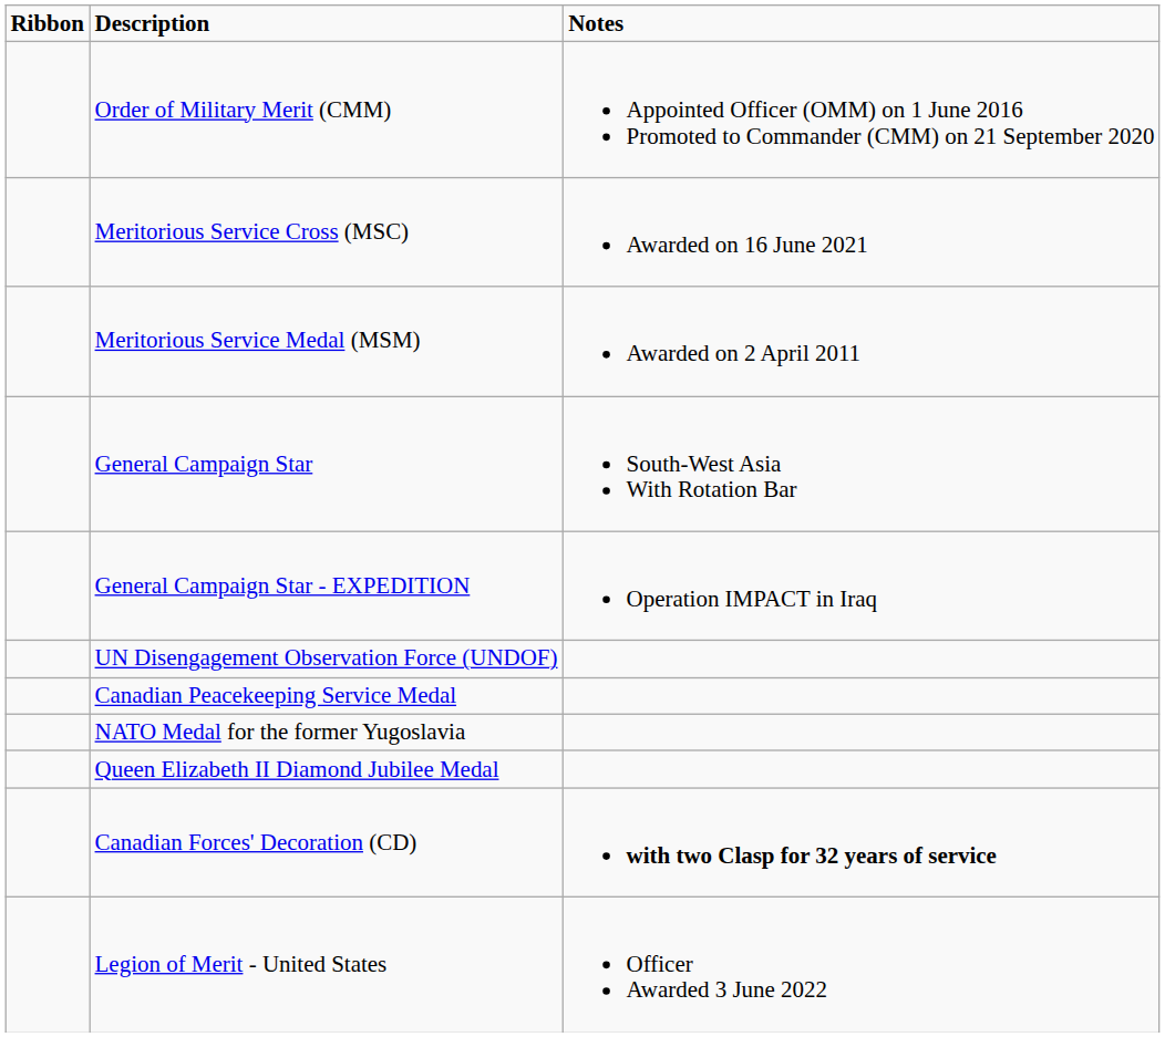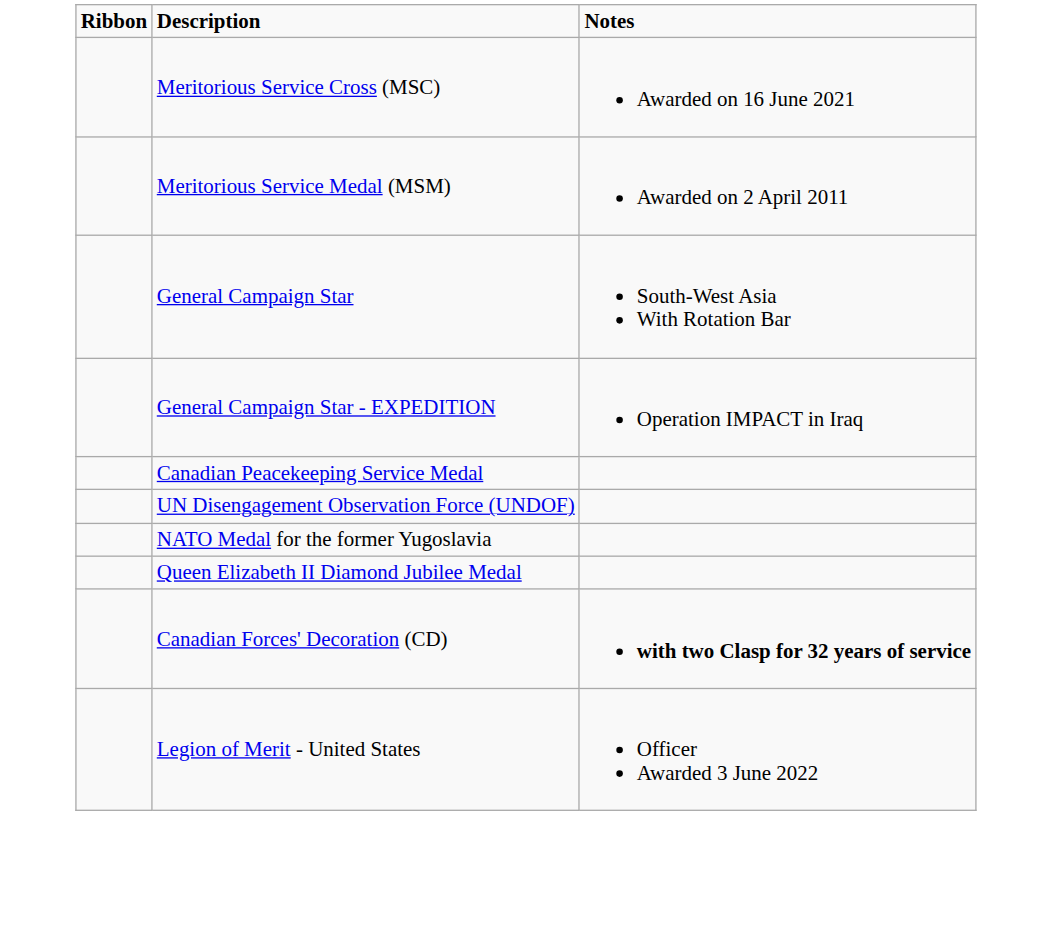 <table class="wikitable" style="margin:1em auto;">
 <tr>
 <td><strong>Ribbon</strong></td>
 <td><strong>Description</strong></td>
 <td><strong>Notes</strong></td>
-</tr>
-<tr>
-<td></td>
-<td><a href='#'>Order of Military Merit</a> (CMM)</td>
-<td><br><ul><li>Appointed Officer (OMM) on 1 June 2016</li><li>Promoted to Commander (CMM) on 21 September 2020</li></ul></td>
 </tr>
 <tr>
 <td></td>
 <td><a href='#'>Meritorious Service Cross</a> (MSC)</td>
 <td><br><ul><li>Awarded on 16 June 2021</li></ul></td>
 </tr>
 <tr>
 <td></td>
 <td><a href='#'>Meritorious Service Medal</a> (MSM)</td>
 <td><br><ul><li>Awarded on 2 April 2011</li></ul></td>
 </tr>
 <tr>
 <td></td>
 <td><a href='#'>General Campaign Star</a></td>
 <td><br><ul><li>South-West Asia</li><li>With Rotation Bar</li></ul></td>
 </tr>
 <tr>
 <td></td>
 <td><a href='#'>General Campaign Star - EXPEDITION</a></td>
 <td><br><ul><li>Operation IMPACT in Iraq</li></ul></td>
 </tr>
 <tr>
 <td></td>
-<td><a href='#'>UN Disengagement Observation Force (UNDOF)</a></td>
+<td><a href='#'>Canadian Peacekeeping Service Medal</a></td>
 <td></td>
 </tr>
 <tr>
 <td></td>
-<td><a href='#'>Canadian Peacekeeping Service Medal</a></td>
+<td><a href='#'>UN Disengagement Observation Force (UNDOF)</a></td>
 <td></td>
 </tr>
 <tr>
 <td></td>
 <td><a href='#'>NATO Medal</a> for the former Yugoslavia</td>
 <td></td>
 </tr>
 <tr>
 <td></td>
 <td><a href='#'>Queen Elizabeth II Diamond Jubilee Medal</a></td>
 <td></td>
 </tr>
 <tr>
 <td></td>
 <td><a href='#'>Canadian Forces' Decoration</a> (CD)</td>
 <td><strong><br><ul><li>with two Clasp for 32 years of service</li></ul></strong></td>
 </tr>
 <tr>
 <td></td>
 <td><a href='#'>Legion of Merit</a> - United States</td>
 <td><br><ul><li>Officer</li><li>Awarded 3 June 2022</li></ul></td>
 </tr>
 </table>
